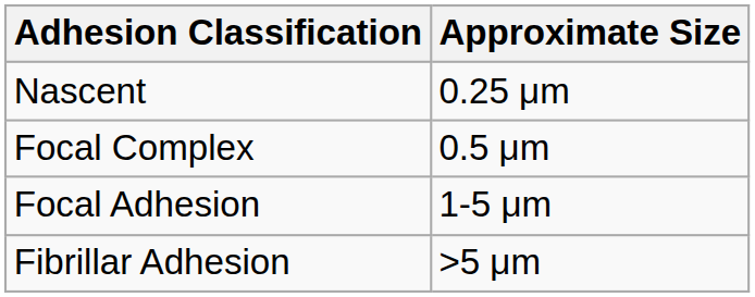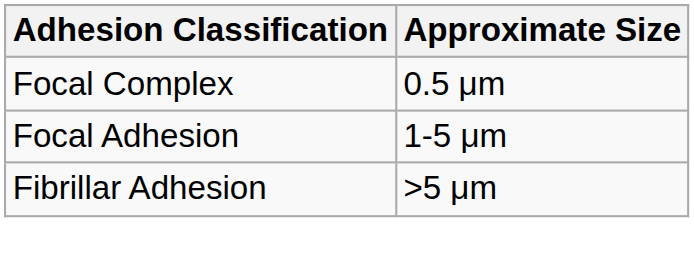 <table class="wikitable sortable">
 <tr>
 <th>Adhesion Classification</th>
 <th>Approximate Size</th>
-</tr>
-<tr>
-<td>Nascent</td>
-<td>0.25 μm</td>
 </tr>
 <tr>
 <td>Focal Complex</td>
 <td>0.5 μm</td>
 </tr>
 <tr>
 <td>Focal Adhesion</td>
 <td>1-5 μm</td>
 </tr>
 <tr>
 <td>Fibrillar Adhesion</td>
 <td>>5 μm</td>
 </tr>
 </table>
